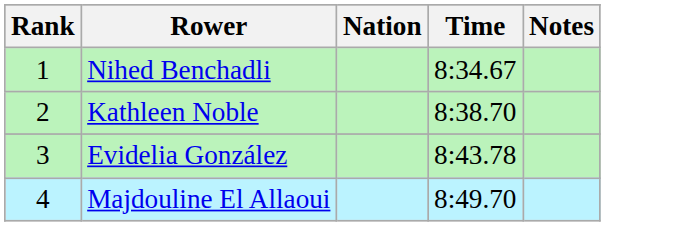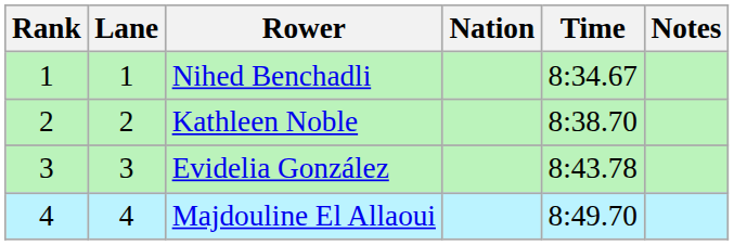 <table class="wikitable sortable" style="text-align:center">
 <tr>
 <th>Rank</th>
+<th>Lane</th>
 <th>Rower</th>
 <th>Nation</th>
 <th>Time</th>
 <th>Notes</th>
 </tr>
 <tr bgcolor="bbf3bb">
+<td>1</td>
 <td>1</td>
 <td align=left><a href='#'>Nihed Benchadli</a></td>
 <td align=left></td>
 <td>8:34.67</td>
 <td></td>
 </tr>
 <tr bgcolor="bbf3bb">
 <td>2</td>
+<td>2</td>
 <td align=left><a href='#'>Kathleen Noble</a></td>
 <td align=left></td>
 <td>8:38.70</td>
 <td></td>
 </tr>
 <tr bgcolor="bbf3bb">
+<td>3</td>
 <td>3</td>
 <td align=left><a href='#'>Evidelia González</a></td>
 <td align=left></td>
 <td>8:43.78</td>
 <td></td>
 </tr>
 <tr bgcolor="bbf3ff">
 <td>4</td>
+<td>4</td>
 <td align=left><a href='#'>Majdouline El Allaoui</a></td>
 <td align=left></td>
 <td>8:49.70</td>
 <td></td>
 </tr>
 </table>
